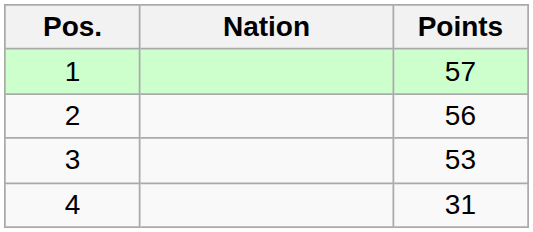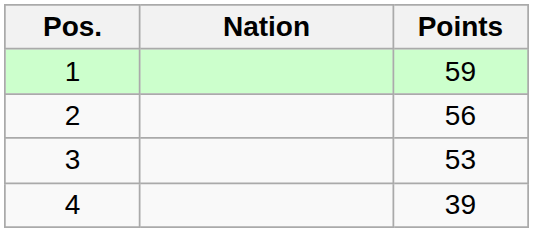 <table class="wikitable gauche" cellspacing="1" style="width:300px;">
 <tr style="background:#efefef; text-align:center;">
 <th style="width:70px;">Pos.</th>
 <th>Nation</th>
 <th style="width:70px;">Points</th>
 </tr>
 <tr style="vertical-align:top; text-align:center; background:#ccffcc;">
 <td>1</td>
 <td style="text-align:left;"></td>
-<td>57</td>
+<td>59</td>
 </tr>
 <tr style="vertical-align:top; text-align:center;">
 <td>2</td>
 <td style="text-align:left;"></td>
 <td>56</td>
 </tr>
 <tr style="vertical-align:top; text-align:center;">
 <td>3</td>
 <td style="text-align:left;"></td>
 <td>53</td>
 </tr>
 <tr style="vertical-align:top; text-align:center;">
 <td>4</td>
 <td style="text-align:left;"></td>
-<td>31</td>
+<td>39</td>
 </tr>
 </table>
